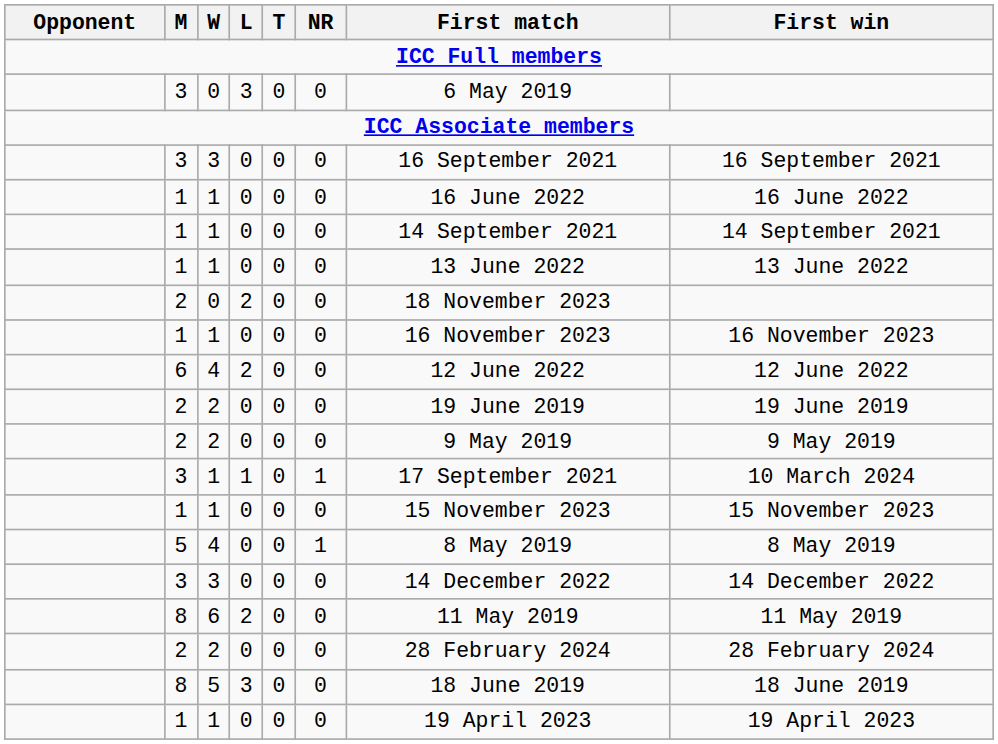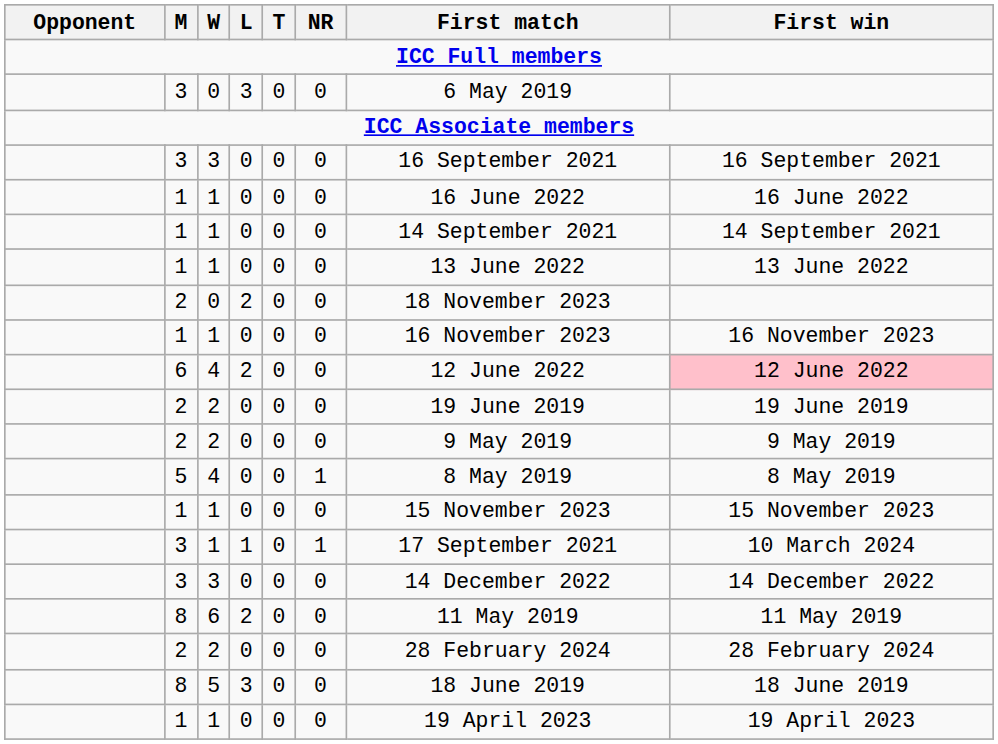 <table class="wikitable" style="text-align: center; width: 600px;">
 <tr>
 <th>Opponent</th>
 <th>M</th>
 <th>W</th>
 <th>L</th>
 <th>T</th>
 <th>NR</th>
 <th>First match</th>
 <th>First win</th>
 </tr>
 <tr>
 <td colspan="8" style="text-align: center;"><strong><a href='#'>ICC Full members</a></strong></td>
 </tr>
 <tr>
 <td align=left></td>
 <td>3</td>
 <td>0</td>
 <td>3</td>
 <td>0</td>
 <td>0</td>
 <td>6 May 2019</td>
 <td></td>
 </tr>
 <tr>
 <td colspan="8" style="text-align: center;"><strong><a href='#'>ICC Associate members</a></strong></td>
 </tr>
 <tr>
 <td align=left></td>
 <td>3</td>
 <td>3</td>
 <td>0</td>
 <td>0</td>
 <td>0</td>
 <td>16 September 2021</td>
 <td>16 September 2021</td>
 </tr>
 <tr>
 <td align=left></td>
 <td>1</td>
 <td>1</td>
 <td>0</td>
 <td>0</td>
 <td>0</td>
 <td>16 June 2022</td>
 <td>16 June 2022</td>
 </tr>
 <tr>
 <td align=left></td>
 <td>1</td>
 <td>1</td>
 <td>0</td>
 <td>0</td>
 <td>0</td>
 <td>14 September 2021</td>
 <td>14 September 2021</td>
 </tr>
 <tr>
 <td align=left></td>
 <td>1</td>
 <td>1</td>
 <td>0</td>
 <td>0</td>
 <td>0</td>
 <td>13 June 2022</td>
 <td>13 June 2022</td>
 </tr>
 <tr>
 <td align=left></td>
 <td>2</td>
 <td>0</td>
 <td>2</td>
 <td>0</td>
 <td>0</td>
 <td>18 November 2023</td>
 <td></td>
 </tr>
 <tr>
 <td align=left></td>
 <td>1</td>
 <td>1</td>
 <td>0</td>
 <td>0</td>
 <td>0</td>
 <td>16 November 2023</td>
 <td>16 November 2023</td>
 </tr>
 <tr>
 <td align=left></td>
 <td>6</td>
 <td>4</td>
 <td>2</td>
 <td>0</td>
 <td>0</td>
 <td>12 June 2022</td>
-<td>12 June 2022</td>
+<td style="background: pink;">12 June 2022</td>
 </tr>
 <tr>
 <td align=left></td>
 <td>2</td>
 <td>2</td>
 <td>0</td>
 <td>0</td>
 <td>0</td>
 <td>19 June 2019</td>
 <td>19 June 2019</td>
 </tr>
 <tr>
 <td align=left></td>
 <td>2</td>
 <td>2</td>
 <td>0</td>
 <td>0</td>
 <td>0</td>
 <td>9 May 2019</td>
 <td>9 May 2019</td>
 </tr>
 <tr>
 <td align=left></td>
-<td>3</td>
-<td>1</td>
-<td>1</td>
+<td>5</td>
+<td>4</td>
+<td>0</td>
 <td>0</td>
 <td>1</td>
-<td>17 September 2021</td>
-<td>10 March 2024</td>
+<td>8 May 2019</td>
+<td>8 May 2019</td>
 </tr>
 <tr>
 <td align=left></td>
 <td>1</td>
 <td>1</td>
 <td>0</td>
 <td>0</td>
 <td>0</td>
 <td>15 November 2023</td>
 <td>15 November 2023</td>
 </tr>
 <tr>
 <td align=left></td>
-<td>5</td>
-<td>4</td>
-<td>0</td>
+<td>3</td>
+<td>1</td>
+<td>1</td>
 <td>0</td>
 <td>1</td>
-<td>8 May 2019</td>
-<td>8 May 2019</td>
+<td>17 September 2021</td>
+<td>10 March 2024</td>
 </tr>
 <tr>
 <td align=left></td>
 <td>3</td>
 <td>3</td>
 <td>0</td>
 <td>0</td>
 <td>0</td>
 <td>14 December 2022</td>
 <td>14 December 2022</td>
 </tr>
 <tr>
 <td align=left></td>
 <td>8</td>
 <td>6</td>
 <td>2</td>
 <td>0</td>
 <td>0</td>
 <td>11 May 2019</td>
 <td>11 May 2019</td>
 </tr>
 <tr>
 <td align=left></td>
 <td>2</td>
 <td>2</td>
 <td>0</td>
 <td>0</td>
 <td>0</td>
 <td>28 February 2024</td>
 <td>28 February 2024</td>
 </tr>
 <tr>
 <td align=left></td>
 <td>8</td>
 <td>5</td>
 <td>3</td>
 <td>0</td>
 <td>0</td>
 <td>18 June 2019</td>
 <td>18 June 2019</td>
 </tr>
 <tr>
 <td align=left></td>
 <td>1</td>
 <td>1</td>
 <td>0</td>
 <td>0</td>
 <td>0</td>
 <td>19 April 2023</td>
 <td>19 April 2023</td>
 </tr>
 </table>
